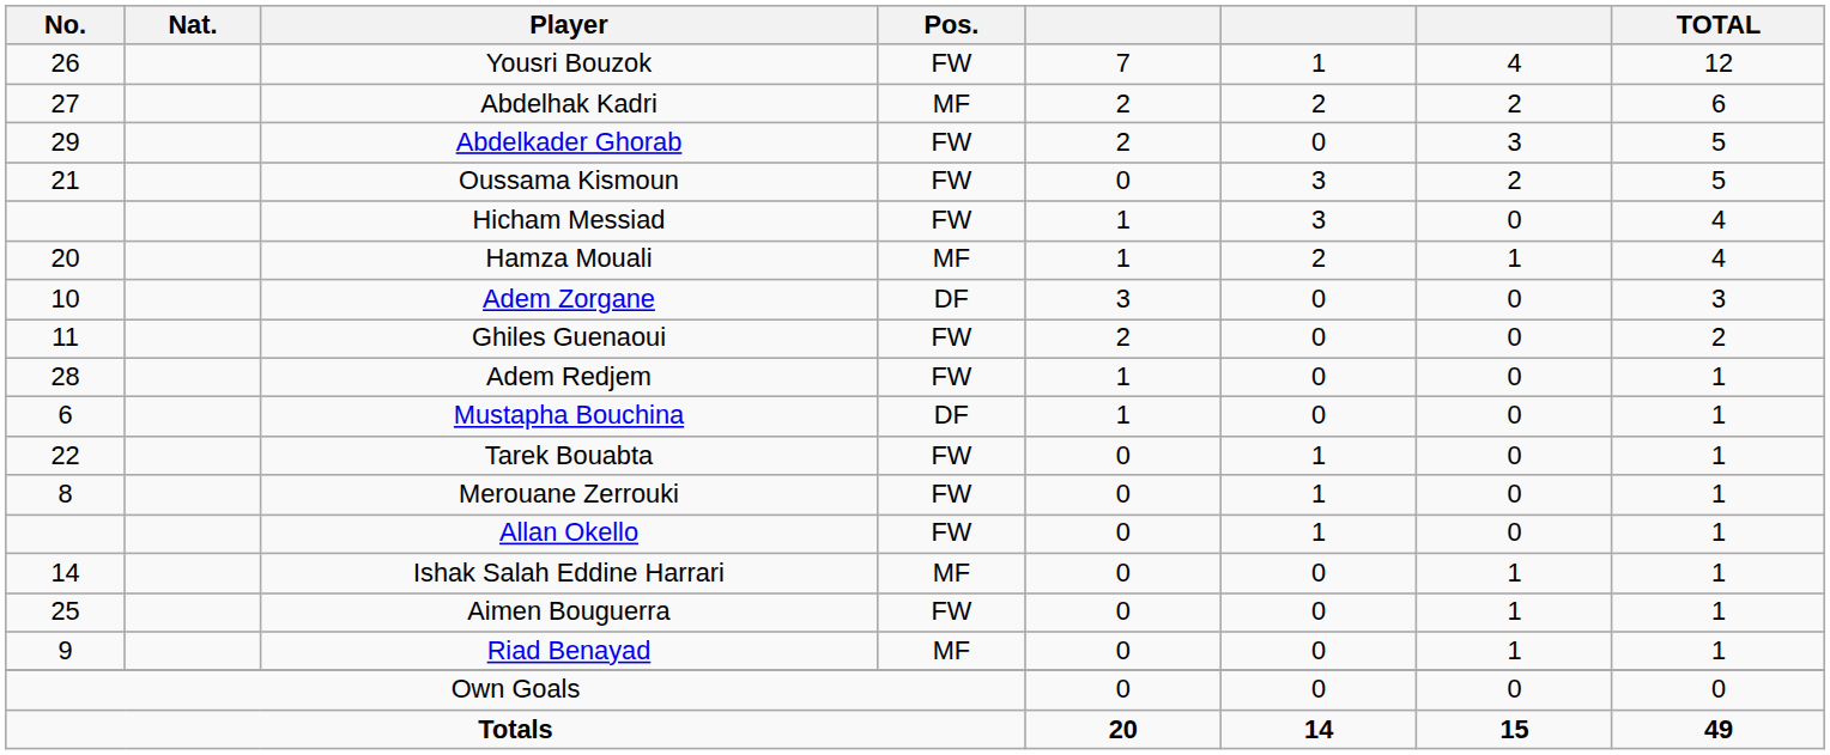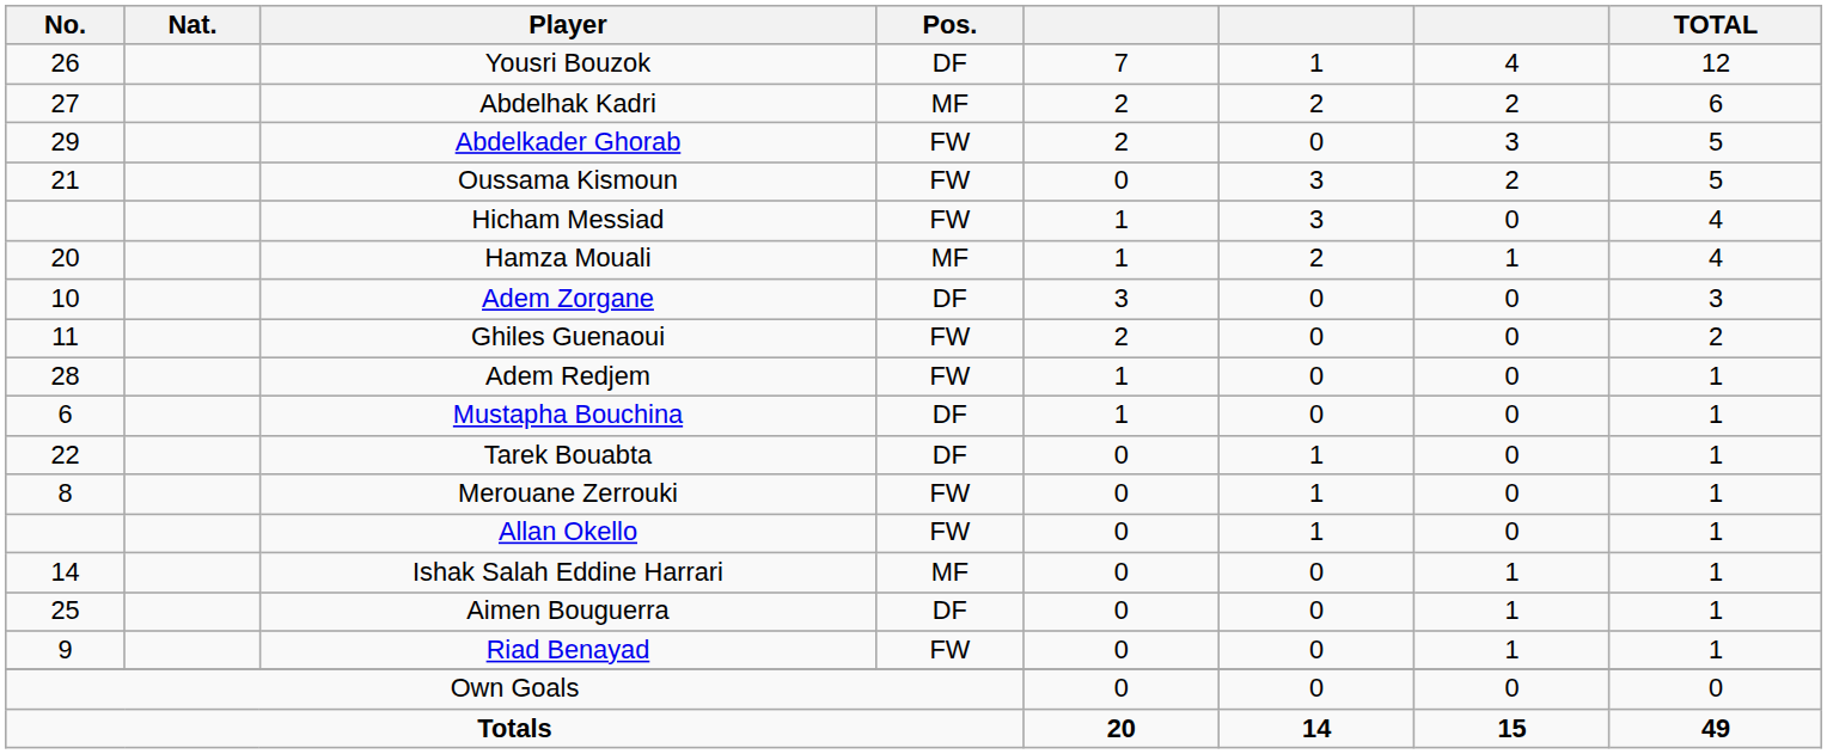 <table class="wikitable sortable alternance"  style="font-size:85%; text-align:center; line-height:14px; width:60%;">
 <tr>
 <th width=10>No.</th>
 <th width=10>Nat.</th>
 <th width=140>Player</th>
 <th width=10>Pos.</th>
 <th width=40></th>
 <th width=40></th>
 <th width=40></th>
 <th width=10>TOTAL</th>
 </tr>
 <tr>
 <td>26</td>
 <td></td>
 <td>Yousri Bouzok</td>
-<td>FW</td>
+<td>DF</td>
 <td>7</td>
 <td>1</td>
 <td>4</td>
 <td>12</td>
 </tr>
 <tr>
 <td>27</td>
 <td></td>
 <td>Abdelhak Kadri</td>
 <td>MF</td>
 <td>2</td>
 <td>2</td>
 <td>2</td>
 <td>6</td>
 </tr>
 <tr>
 <td>29</td>
 <td></td>
 <td><a href='#'>Abdelkader Ghorab</a></td>
 <td>FW</td>
 <td>2</td>
 <td>0</td>
 <td>3</td>
 <td>5</td>
 </tr>
 <tr>
 <td>21</td>
 <td></td>
 <td>Oussama Kismoun</td>
 <td>FW</td>
 <td>0</td>
 <td>3</td>
 <td>2</td>
 <td>5</td>
 </tr>
 <tr>
 <td></td>
 <td></td>
 <td>Hicham Messiad</td>
 <td>FW</td>
 <td>1</td>
 <td>3</td>
 <td>0</td>
 <td>4</td>
 </tr>
 <tr>
 <td>20</td>
 <td></td>
 <td>Hamza Mouali</td>
 <td>MF</td>
 <td>1</td>
 <td>2</td>
 <td>1</td>
 <td>4</td>
 </tr>
 <tr>
 <td>10</td>
 <td></td>
 <td><a href='#'>Adem Zorgane</a></td>
 <td>DF</td>
 <td>3</td>
 <td>0</td>
 <td>0</td>
 <td>3</td>
 </tr>
 <tr>
 <td>11</td>
 <td></td>
 <td>Ghiles Guenaoui</td>
 <td>FW</td>
 <td>2</td>
 <td>0</td>
 <td>0</td>
 <td>2</td>
 </tr>
 <tr>
 <td>28</td>
 <td></td>
 <td>Adem Redjem</td>
 <td>FW</td>
 <td>1</td>
 <td>0</td>
 <td>0</td>
 <td>1</td>
 </tr>
 <tr>
 <td>6</td>
 <td></td>
 <td><a href='#'>Mustapha Bouchina</a></td>
 <td>DF</td>
 <td>1</td>
 <td>0</td>
 <td>0</td>
 <td>1</td>
 </tr>
 <tr>
 <td>22</td>
 <td></td>
 <td>Tarek Bouabta</td>
-<td>FW</td>
+<td>DF</td>
 <td>0</td>
 <td>1</td>
 <td>0</td>
 <td>1</td>
 </tr>
 <tr>
 <td>8</td>
 <td></td>
 <td>Merouane Zerrouki</td>
 <td>FW</td>
 <td>0</td>
 <td>1</td>
 <td>0</td>
 <td>1</td>
 </tr>
 <tr>
 <td></td>
 <td></td>
 <td><a href='#'>Allan Okello</a></td>
 <td>FW</td>
 <td>0</td>
 <td>1</td>
 <td>0</td>
 <td>1</td>
 </tr>
 <tr>
 <td>14</td>
 <td></td>
 <td>Ishak Salah Eddine Harrari</td>
 <td>MF</td>
 <td>0</td>
 <td>0</td>
 <td>1</td>
 <td>1</td>
 </tr>
 <tr>
 <td>25</td>
 <td></td>
 <td>Aimen Bouguerra</td>
-<td>FW</td>
+<td>DF</td>
 <td>0</td>
 <td>0</td>
 <td>1</td>
 <td>1</td>
 </tr>
 <tr>
 <td>9</td>
 <td></td>
 <td><a href='#'>Riad Benayad</a></td>
-<td>MF</td>
+<td>FW</td>
 <td>0</td>
 <td>0</td>
 <td>1</td>
 <td>1</td>
 </tr>
 <tr>
 </tr>
 <tr class="sortbottom">
 <td colspan="4">Own Goals</td>
 <td>0</td>
 <td>0</td>
 <td>0</td>
 <td>0</td>
 </tr>
 <tr class="sortbottom">
 <td colspan="4"><strong>Totals</strong></td>
 <td><strong>20</strong></td>
 <td><strong>14</strong></td>
 <td><strong>15</strong></td>
 <td><strong>49</strong></td>
 </tr>
 </table>
